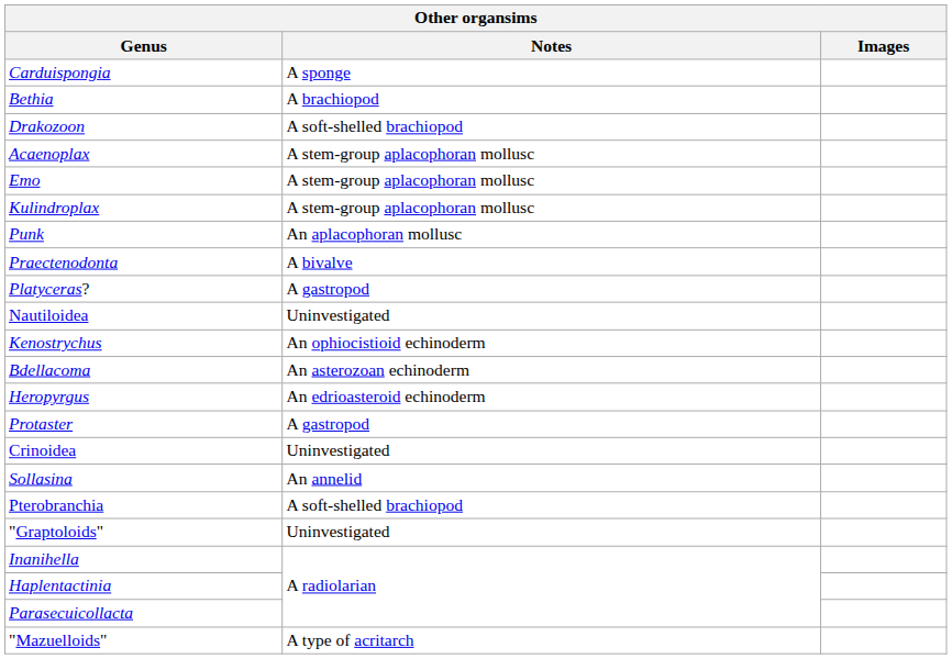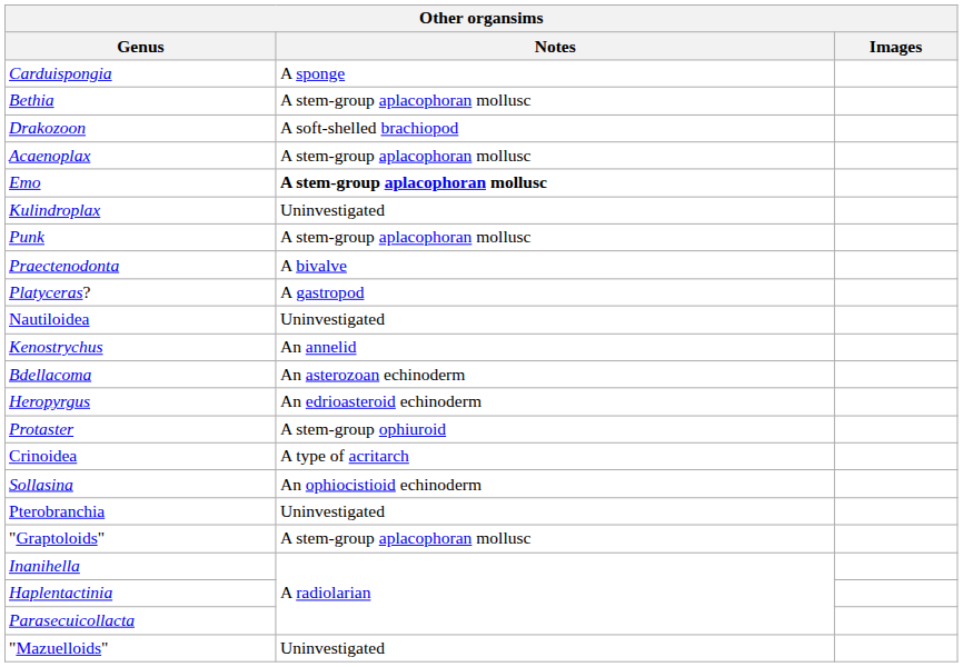 <table class="wikitable sortable" style="background:white; width:100%;">
 <tr>
 <th colspan="4" align="center">Other organsims</th>
 </tr>
 <tr>
 <th>Genus</th>
 <th>Notes</th>
 <th>Images</th>
 </tr>
 <tr>
 <td><em><a href='#'>Carduispongia</a></em></td>
 <td>A <a href='#'>sponge</a></td>
 <td></td>
 </tr>
 <tr>
 <td><em><a href='#'>Bethia</a></em></td>
-<td>A <a href='#'>brachiopod</a></td>
+<td>A stem-group <a href='#'>aplacophoran</a> mollusc</td>
 <td></td>
 </tr>
 <tr>
 <td><em><a href='#'>Drakozoon</a></em></td>
 <td>A soft-shelled <a href='#'>brachiopod</a></td>
 <td></td>
 </tr>
 <tr>
 <td><em><a href='#'>Acaenoplax</a></em></td>
 <td>A stem-group <a href='#'>aplacophoran</a> mollusc</td>
 <td></td>
 </tr>
 <tr>
 <td><em><a href='#'>Emo</a></em></td>
-<td>A stem-group <a href='#'>aplacophoran</a> mollusc</td>
+<td><strong>A stem-group <a href='#'>aplacophoran</a> mollusc</strong></td>
 <td></td>
 </tr>
 <tr>
 <td><em><a href='#'>Kulindroplax</a></em></td>
-<td>A stem-group <a href='#'>aplacophoran</a> mollusc</td>
+<td>Uninvestigated</td>
 <td></td>
 </tr>
 <tr>
 <td><em><a href='#'>Punk</a></em></td>
-<td>An <a href='#'>aplacophoran</a> mollusc</td>
+<td>A stem-group <a href='#'>aplacophoran</a> mollusc</td>
 <td></td>
 </tr>
 <tr>
 <td><em><a href='#'>Praectenodonta</a></em></td>
 <td>A <a href='#'>bivalve</a></td>
 <td></td>
 </tr>
 <tr>
 <td><em><a href='#'>Platyceras</a></em>?</td>
 <td>A <a href='#'>gastropod</a></td>
 <td></td>
 </tr>
 <tr>
 <td><a href='#'>Nautiloidea</a></td>
 <td>Uninvestigated</td>
 <td></td>
 </tr>
 <tr>
 <td><em><a href='#'>Kenostrychus</a></em></td>
-<td>An <a href='#'>ophiocistioid</a> echinoderm</td>
+<td>An <a href='#'>annelid</a></td>
 <td></td>
 </tr>
 <tr>
 <td><em><a href='#'>Bdellacoma</a></em></td>
 <td>An <a href='#'>asterozoan</a> echinoderm</td>
 <td></td>
 </tr>
 <tr>
 <td><em><a href='#'>Heropyrgus</a></em></td>
 <td>An <a href='#'>edrioasteroid</a> echinoderm</td>
 <td></td>
 </tr>
 <tr>
 <td><em><a href='#'>Protaster</a></em></td>
-<td>A <a href='#'>gastropod</a></td>
+<td>A stem-group <a href='#'>ophiuroid</a></td>
 <td></td>
 </tr>
 <tr>
 <td><a href='#'>Crinoidea</a></td>
+<td>A type of <a href='#'>acritarch</a></td>
+<td></td>
+</tr>
+<tr>
+<td><em><a href='#'>Sollasina</a></em></td>
+<td>An <a href='#'>ophiocistioid</a> echinoderm</td>
+<td></td>
+</tr>
+<tr>
+<td><a href='#'>Pterobranchia</a></td>
 <td>Uninvestigated</td>
 <td></td>
 </tr>
 <tr>
-<td><em><a href='#'>Sollasina</a></em></td>
-<td>An <a href='#'>annelid</a></td>
-<td></td>
-</tr>
-<tr>
-<td><a href='#'>Pterobranchia</a></td>
-<td>A soft-shelled <a href='#'>brachiopod</a></td>
-<td></td>
-</tr>
-<tr>
 <td>"<a href='#'>Graptoloids</a>"</td>
-<td>Uninvestigated</td>
+<td>A stem-group <a href='#'>aplacophoran</a> mollusc</td>
 <td></td>
 </tr>
 <tr>
 <td><em><a href='#'>Inanihella</a></em></td>
 <td rowspan="3">A <a href='#'>radiolarian</a></td>
 <td></td>
 </tr>
 <tr>
 <td><em><a href='#'>Haplentactinia</a></em></td>
 <td></td>
 </tr>
 <tr>
 <td><em><a href='#'>Parasecuicollacta</a></em></td>
 <td></td>
 </tr>
 <tr>
 <td>"<a href='#'>Mazuelloids</a>"</td>
-<td>A type of <a href='#'>acritarch</a></td>
+<td>Uninvestigated</td>
 <td></td>
 </tr>
 </table>
